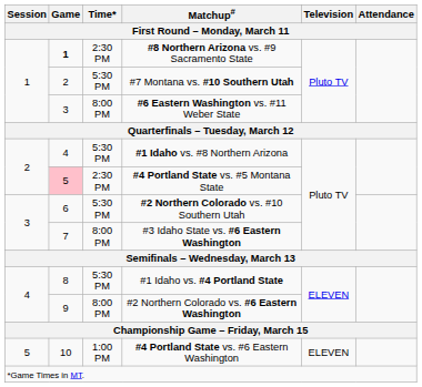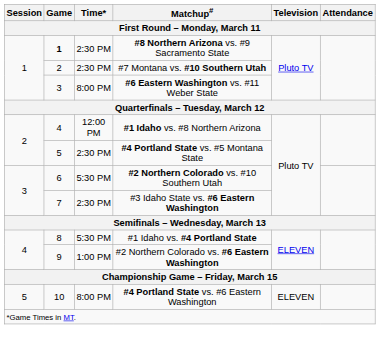 <table class="wikitable" style="font-size: 95%; text-align:center;">
 <tr>
 <th>Session</th>
 <th>Game</th>
 <th>Time*</th>
 <th>Matchup<sup>#</sup></th>
 <th>Television</th>
 <th>Attendance</th>
 </tr>
 <tr>
 <th colspan=6>First Round – Monday, March 11</th>
 </tr>
 <tr>
 <td rowspan=3>1</td>
 <td><strong>1</strong></td>
 <td>2:30 PM</td>
 <td><strong>#8 Northern Arizona</strong> vs. #9 Sacramento State</td>
 <td rowspan=3><a href='#'>Pluto TV</a></td>
 <td rowspan=3></td>
 </tr>
 <tr>
 <td>2</td>
-<td>5:30 PM</td>
+<td>2:30 PM</td>
 <td>#7 Montana vs. <strong>#10 Southern Utah</strong></td>
 </tr>
 <tr>
 <td>3</td>
 <td>8:00 PM</td>
 <td><strong>#6 Eastern Washington</strong> vs. #11 Weber State</td>
 </tr>
 <tr>
 <th colspan=6>Quarterfinals – Tuesday, March 12</th>
 </tr>
 <tr>
 <td rowspan=2>2</td>
 <td>4</td>
-<td>5:30 PM</td>
+<td>12:00 PM</td>
 <td><strong>#1 Idaho</strong> vs. #8 Northern Arizona</td>
 <td rowspan=4>Pluto TV</td>
 <td rowspan=2></td>
 </tr>
 <tr>
-<td style="background: pink;">5</td>
+<td>5</td>
 <td>2:30 PM</td>
 <td><strong>#4 Portland State</strong> vs. #5 Montana State</td>
 </tr>
 <tr>
 <td rowspan=2>3</td>
 <td>6</td>
 <td>5:30 PM</td>
 <td><strong>#2 Northern Colorado</strong> vs. #10 Southern Utah</td>
 <td rowspan=2></td>
 </tr>
 <tr>
 <td>7</td>
-<td>8:00 PM</td>
+<td>2:30 PM</td>
 <td>#3 Idaho State vs. <strong>#6 Eastern Washington</strong></td>
 </tr>
 <tr>
 <th colspan=6>Semifinals – Wednesday, March 13</th>
 </tr>
 <tr>
 <td rowspan=2>4</td>
 <td>8</td>
 <td>5:30 PM</td>
 <td>#1 Idaho vs. <strong>#4 Portland State</strong></td>
 <td rowspan=2><a href='#'>ELEVEN</a></td>
 <td rowspan=2></td>
 </tr>
 <tr>
 <td>9</td>
-<td>8:00 PM</td>
+<td>1:00 PM</td>
 <td>#2 Northern Colorado vs. <strong>#6 Eastern Washington</strong></td>
 </tr>
 <tr>
 <th colspan=6>Championship Game – Friday, March 15</th>
 </tr>
 <tr>
 <td>5</td>
 <td>10</td>
-<td>1:00 PM</td>
+<td>8:00 PM</td>
 <td><strong>#4 Portland State</strong> vs. #6 Eastern Washington</td>
 <td>ELEVEN</td>
 <td></td>
 </tr>
 <tr>
 <td colspan=6 style="text-align:left;"><small>*Game Times in <a href='#'>MT</a>.</small></td>
 </tr>
 </table>
